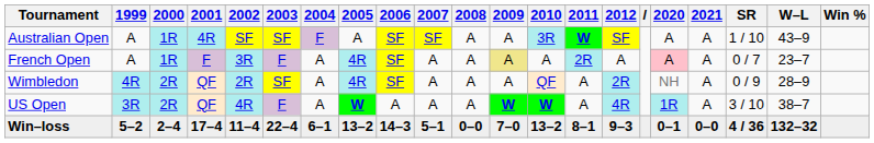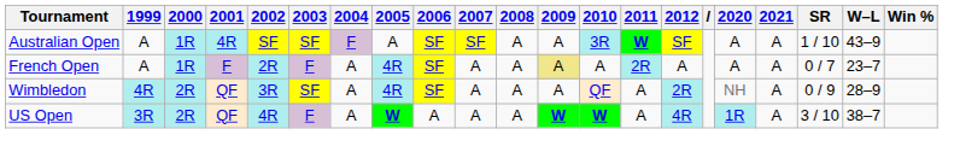 <table class=wikitable nowrap style="text-align:center">
 <tr>
 <th>Tournament</th>
 <th><a href='#'>1999</a></th>
 <th><a href='#'>2000</a></th>
 <th><a href='#'>2001</a></th>
 <th><a href='#'>2002</a></th>
 <th><a href='#'>2003</a></th>
 <th><a href='#'>2004</a></th>
 <th><a href='#'>2005</a></th>
 <th><a href='#'>2006</a></th>
 <th><a href='#'>2007</a></th>
 <th><a href='#'>2008</a></th>
 <th><a href='#'>2009</a></th>
 <th><a href='#'>2010</a></th>
 <th><a href='#'>2011</a></th>
 <th><a href='#'>2012</a></th>
 <th>/</th>
 <th><a href='#'>2020</a></th>
 <th><a href='#'>2021</a></th>
 <th>SR</th>
 <th>W–L</th>
 <th>Win %</th>
 </tr>
 <tr>
 <td style=text-align:left><a href='#'>Australian Open</a></td>
 <td>A</td>
 <td style=background:#afeeee><a href='#'>1R</a></td>
 <td style=background:#afeeee><a href='#'>4R</a></td>
 <td style=background:yellow><a href='#'>SF</a></td>
 <td style=background:yellow><a href='#'>SF</a></td>
 <td style=background:thistle><a href='#'>F</a></td>
 <td>A</td>
 <td style=background:yellow><a href='#'>SF</a></td>
 <td style=background:yellow><a href='#'>SF</a></td>
 <td>A</td>
 <td>A</td>
 <td style=background:#afeeee><a href='#'>3R</a></td>
 <td bgcolor=lime><strong><a href='#'>W</a></strong></td>
 <td style=background:yellow><a href='#'>SF</a></td>
 <td rowspan=4></td>
 <td>A</td>
 <td>A</td>
 <td>1 / 10</td>
 <td>43–9</td>
 <td></td>
 </tr>
 <tr>
 <td style=text-align:left><a href='#'>French Open</a></td>
 <td>A</td>
 <td style=background:#afeeee><a href='#'>1R</a></td>
 <td style=background:thistle><a href='#'>F</a></td>
-<td style=background:#afeeee><a href='#'>3R</a></td>
+<td style=background:#afeeee><a href='#'>2R</a></td>
 <td style=background:thistle><a href='#'>F</a></td>
 <td>A</td>
 <td style=background:#afeeee><a href='#'>4R</a></td>
 <td style=background:yellow><a href='#'>SF</a></td>
 <td>A</td>
 <td>A</td>
 <td style="background: khaki;">A</td>
 <td>A</td>
 <td style=background:#afeeee><a href='#'>2R</a></td>
 <td>A</td>
-<td style="background: pink;">A</td>
+<td>A</td>
 <td>A</td>
 <td>0 / 7</td>
 <td>23–7</td>
 <td></td>
 </tr>
 <tr>
 <td style=text-align:left><a href='#'>Wimbledon</a></td>
 <td style=background:#afeeee><a href='#'>4R</a></td>
 <td style=background:#afeeee><a href='#'>2R</a></td>
 <td style=background:#ffebcd><a href='#'>QF</a></td>
-<td style=background:#afeeee><a href='#'>2R</a></td>
+<td style=background:#afeeee><a href='#'>3R</a></td>
 <td style=background:yellow><a href='#'>SF</a></td>
 <td>A</td>
 <td style=background:#afeeee><a href='#'>4R</a></td>
 <td style=background:yellow><a href='#'>SF</a></td>
 <td>A</td>
 <td>A</td>
 <td>A</td>
 <td style=background:#ffebcd><a href='#'>QF</a></td>
 <td>A</td>
 <td style=background:#afeeee><a href='#'>2R</a></td>
 <td style=color:#767676>NH</td>
 <td>A</td>
 <td>0 / 9</td>
 <td>28–9</td>
 <td></td>
 </tr>
 <tr>
 <td style=text-align:left><a href='#'>US Open</a></td>
 <td style=background:#afeeee><a href='#'>3R</a></td>
 <td style=background:#afeeee><a href='#'>2R</a></td>
 <td style=background:#ffebcd><a href='#'>QF</a></td>
 <td style=background:#afeeee><a href='#'>4R</a></td>
 <td style=background:thistle><a href='#'>F</a></td>
 <td>A</td>
 <td bgcolor=lime><strong><a href='#'>W</a></strong></td>
 <td>A</td>
 <td>A</td>
 <td>A</td>
 <td bgcolor=lime><a href='#'><strong>W</strong></a></td>
 <td bgcolor=lime><a href='#'><strong>W</strong></a></td>
 <td>A</td>
 <td style=background:#afeeee><a href='#'>4R</a></td>
 <td style=background:#afeeee><a href='#'>1R</a></td>
 <td>A</td>
 <td>3 / 10</td>
 <td>38–7</td>
 <td></td>
 </tr>
-<tr style=font-weight:bold;background:#efefef>
-<td style=text-align:left>Win–loss</td>
-<td>5–2</td>
-<td>2–4</td>
-<td>17–4</td>
-<td>11–4</td>
-<td>22–4</td>
-<td>6–1</td>
-<td>13–2</td>
-<td>14–3</td>
-<td>5–1</td>
-<td>0–0</td>
-<td>7–0</td>
-<td>13–2</td>
-<td>8–1</td>
-<td>9–3</td>
-<td></td>
-<td>0–1</td>
-<td>0–0</td>
-<td>4 / 36</td>
-<td>132–32</td>
-<td></td>
-</tr>
 </table>
